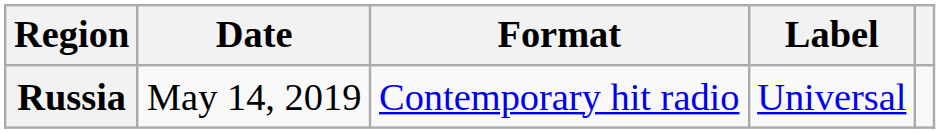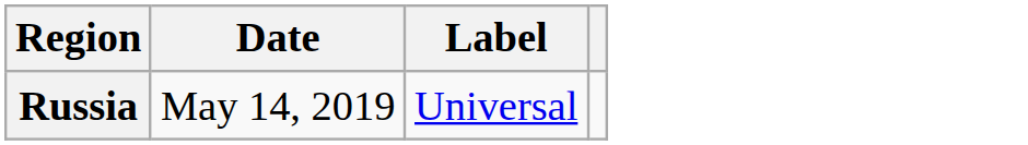 <table class="wikitable plainrowheaders">
 <tr>
 <th scope="col">Region</th>
 <th scope="col">Date</th>
-<th scope="col">Format</th>
 <th scope="col">Label</th>
 <th scope="col"></th>
 </tr>
 <tr>
 <th scope="row">Russia</th>
 <td>May 14, 2019</td>
-<td><a href='#'>Contemporary hit radio</a></td>
 <td><a href='#'>Universal</a></td>
 <td></td>
 </tr>
 </table>
